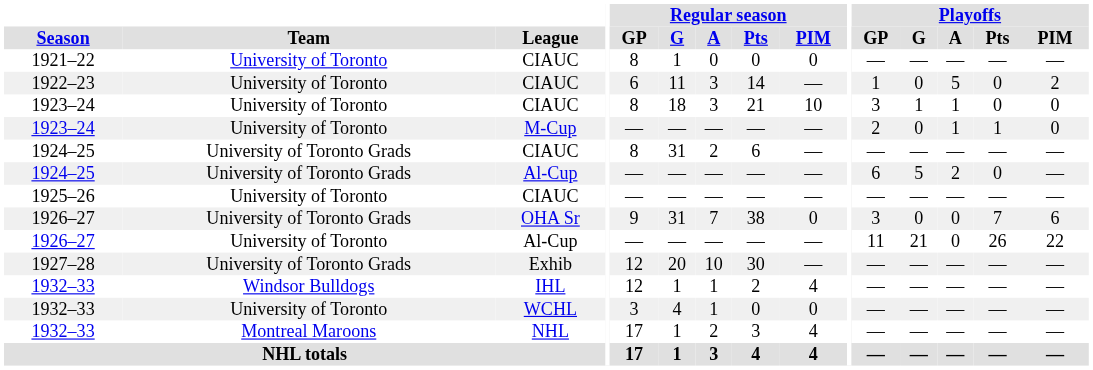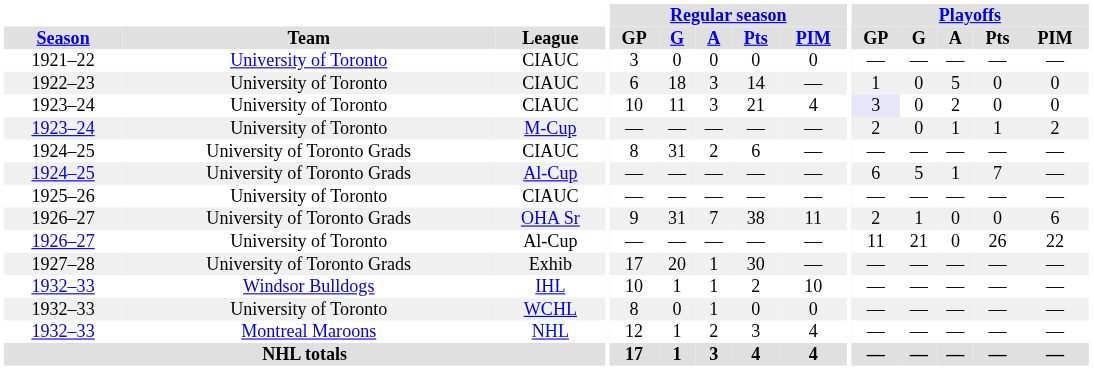 <table border="0" cellpadding="1" cellspacing="0" style="text-align:center; width:60em">
 <tr bgcolor="#e0e0e0">
 <th colspan="3" bgcolor="#ffffff"></th>
 <th rowspan="100" bgcolor="#ffffff"></th>
 <th colspan="5"><a href='#'>Regular season</a></th>
 <th rowspan="100" bgcolor="#ffffff"></th>
 <th colspan="5"><a href='#'>Playoffs</a></th>
 </tr>
 <tr bgcolor="#e0e0e0">
 <th><a href='#'>Season</a></th>
 <th>Team</th>
 <th>League</th>
 <th>GP</th>
 <th><a href='#'>G</a></th>
 <th><a href='#'>A</a></th>
 <th><a href='#'>Pts</a></th>
 <th><a href='#'>PIM</a></th>
 <th>GP</th>
 <th>G</th>
 <th>A</th>
 <th>Pts</th>
 <th>PIM</th>
 </tr>
 <tr>
 <td>1921–22</td>
 <td><a href='#'>University of Toronto</a></td>
 <td>CIAUC</td>
-<td>8</td>
-<td>1</td>
+<td>3</td>
+<td>0</td>
 <td>0</td>
 <td>0</td>
 <td>0</td>
 <td>—</td>
 <td>—</td>
 <td>—</td>
 <td>—</td>
 <td>—</td>
 </tr>
 <tr bgcolor="#f0f0f0">
 <td>1922–23</td>
 <td>University of Toronto</td>
 <td>CIAUC</td>
 <td>6</td>
-<td>11</td>
+<td>18</td>
 <td>3</td>
 <td>14</td>
 <td>—</td>
 <td>1</td>
 <td>0</td>
 <td>5</td>
 <td>0</td>
-<td>2</td>
+<td>0</td>
 </tr>
 <tr>
 <td>1923–24</td>
 <td>University of Toronto</td>
 <td>CIAUC</td>
-<td>8</td>
-<td>18</td>
+<td>10</td>
+<td>11</td>
 <td>3</td>
 <td>21</td>
-<td>10</td>
-<td>3</td>
-<td>1</td>
-<td>1</td>
+<td>4</td>
+<td style="background: lavender;">3</td>
+<td>0</td>
+<td>2</td>
 <td>0</td>
 <td>0</td>
 </tr>
 <tr bgcolor="#f0f0f0">
 <td><a href='#'>1923–24</a></td>
 <td>University of Toronto</td>
 <td><a href='#'>M-Cup</a></td>
 <td>—</td>
 <td>—</td>
 <td>—</td>
 <td>—</td>
 <td>—</td>
 <td>2</td>
 <td>0</td>
 <td>1</td>
 <td>1</td>
-<td>0</td>
+<td>2</td>
 </tr>
 <tr>
 <td>1924–25</td>
 <td>University of Toronto Grads</td>
 <td>CIAUC</td>
 <td>8</td>
 <td>31</td>
 <td>2</td>
 <td>6</td>
 <td>—</td>
 <td>—</td>
 <td>—</td>
 <td>—</td>
 <td>—</td>
 <td>—</td>
 </tr>
 <tr bgcolor="#f0f0f0">
 <td><a href='#'>1924–25</a></td>
 <td>University of Toronto Grads</td>
 <td><a href='#'>Al-Cup</a></td>
 <td>—</td>
 <td>—</td>
 <td>—</td>
 <td>—</td>
 <td>—</td>
 <td>6</td>
 <td>5</td>
-<td>2</td>
-<td>0</td>
+<td>1</td>
+<td>7</td>
 <td>—</td>
 </tr>
 <tr>
 <td>1925–26</td>
 <td>University of Toronto</td>
 <td>CIAUC</td>
 <td>—</td>
 <td>—</td>
 <td>—</td>
 <td>—</td>
 <td>—</td>
 <td>—</td>
 <td>—</td>
 <td>—</td>
 <td>—</td>
 <td>—</td>
 </tr>
 <tr bgcolor="#f0f0f0">
 <td>1926–27</td>
 <td>University of Toronto Grads</td>
 <td><a href='#'>OHA Sr</a></td>
 <td>9</td>
 <td>31</td>
 <td>7</td>
 <td>38</td>
-<td>0</td>
-<td>3</td>
+<td>11</td>
+<td>2</td>
+<td>1</td>
 <td>0</td>
 <td>0</td>
-<td>7</td>
 <td>6</td>
 </tr>
 <tr>
 <td><a href='#'>1926–27</a></td>
 <td>University of Toronto</td>
 <td>Al-Cup</td>
 <td>—</td>
 <td>—</td>
 <td>—</td>
 <td>—</td>
 <td>—</td>
 <td>11</td>
 <td>21</td>
 <td>0</td>
 <td>26</td>
 <td>22</td>
 </tr>
 <tr bgcolor="#f0f0f0">
 <td>1927–28</td>
 <td>University of Toronto Grads</td>
 <td>Exhib</td>
-<td>12</td>
+<td>17</td>
 <td>20</td>
-<td>10</td>
+<td>1</td>
 <td>30</td>
 <td>—</td>
 <td>—</td>
 <td>—</td>
 <td>—</td>
 <td>—</td>
 <td>—</td>
 </tr>
 <tr>
 <td><a href='#'>1932–33</a></td>
 <td><a href='#'>Windsor Bulldogs</a></td>
 <td><a href='#'>IHL</a></td>
-<td>12</td>
+<td>10</td>
 <td>1</td>
 <td>1</td>
 <td>2</td>
-<td>4</td>
+<td>10</td>
 <td>—</td>
 <td>—</td>
 <td>—</td>
 <td>—</td>
 <td>—</td>
 </tr>
 <tr bgcolor="#f0f0f0">
 <td>1932–33</td>
 <td>University of Toronto</td>
 <td><a href='#'>WCHL</a></td>
-<td>3</td>
-<td>4</td>
+<td>8</td>
+<td>0</td>
 <td>1</td>
 <td>0</td>
 <td>0</td>
 <td>—</td>
 <td>—</td>
 <td>—</td>
 <td>—</td>
 <td>—</td>
 </tr>
 <tr>
 <td><a href='#'>1932–33</a></td>
 <td><a href='#'>Montreal Maroons</a></td>
 <td><a href='#'>NHL</a></td>
-<td>17</td>
+<td>12</td>
 <td>1</td>
 <td>2</td>
 <td>3</td>
 <td>4</td>
 <td>—</td>
 <td>—</td>
 <td>—</td>
 <td>—</td>
 <td>—</td>
 </tr>
 <tr bgcolor="#e0e0e0">
 <th colspan="3">NHL totals</th>
 <th>17</th>
 <th>1</th>
 <th>3</th>
 <th>4</th>
 <th>4</th>
 <th>—</th>
 <th>—</th>
 <th>—</th>
 <th>—</th>
 <th>—</th>
 </tr>
 </table>
